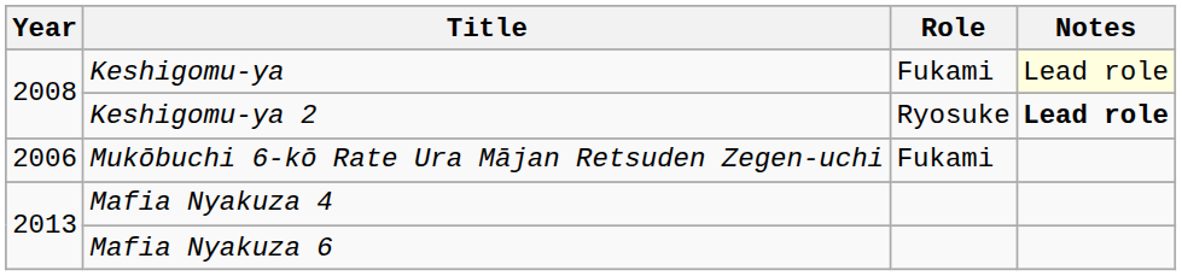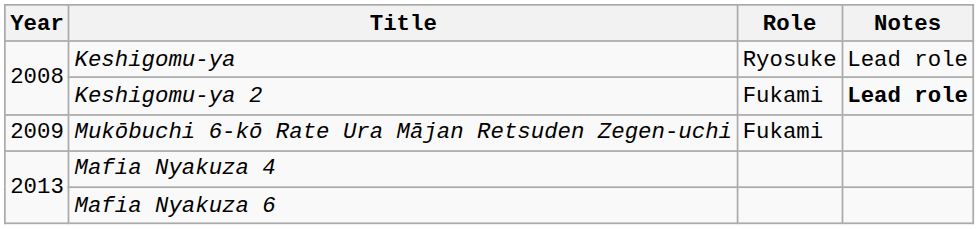 <table class="wikitable">
 <tr>
 <th>Year</th>
 <th>Title</th>
 <th>Role</th>
 <th>Notes</th>
 </tr>
 <tr>
 <td rowspan="2">2008</td>
 <td><em>Keshigomu-ya</em></td>
-<td>Fukami</td>
-<td style="background: lightyellow;">Lead role</td>
+<td>Ryosuke</td>
+<td>Lead role</td>
 </tr>
 <tr>
 <td><em>Keshigomu-ya 2</em></td>
-<td>Ryosuke</td>
+<td>Fukami</td>
 <td><strong>Lead role</strong></td>
 </tr>
 <tr>
-<td>2006</td>
+<td>2009</td>
 <td><em>Mukōbuchi 6-kō Rate Ura Mājan Retsuden Zegen-uchi</em></td>
 <td>Fukami</td>
 <td></td>
 </tr>
 <tr>
 <td rowspan="2">2013</td>
 <td><em>Mafia Nyakuza 4</em></td>
 <td></td>
 <td></td>
 </tr>
 <tr>
 <td><em>Mafia Nyakuza 6</em></td>
 <td></td>
 <td></td>
 </tr>
 </table>
